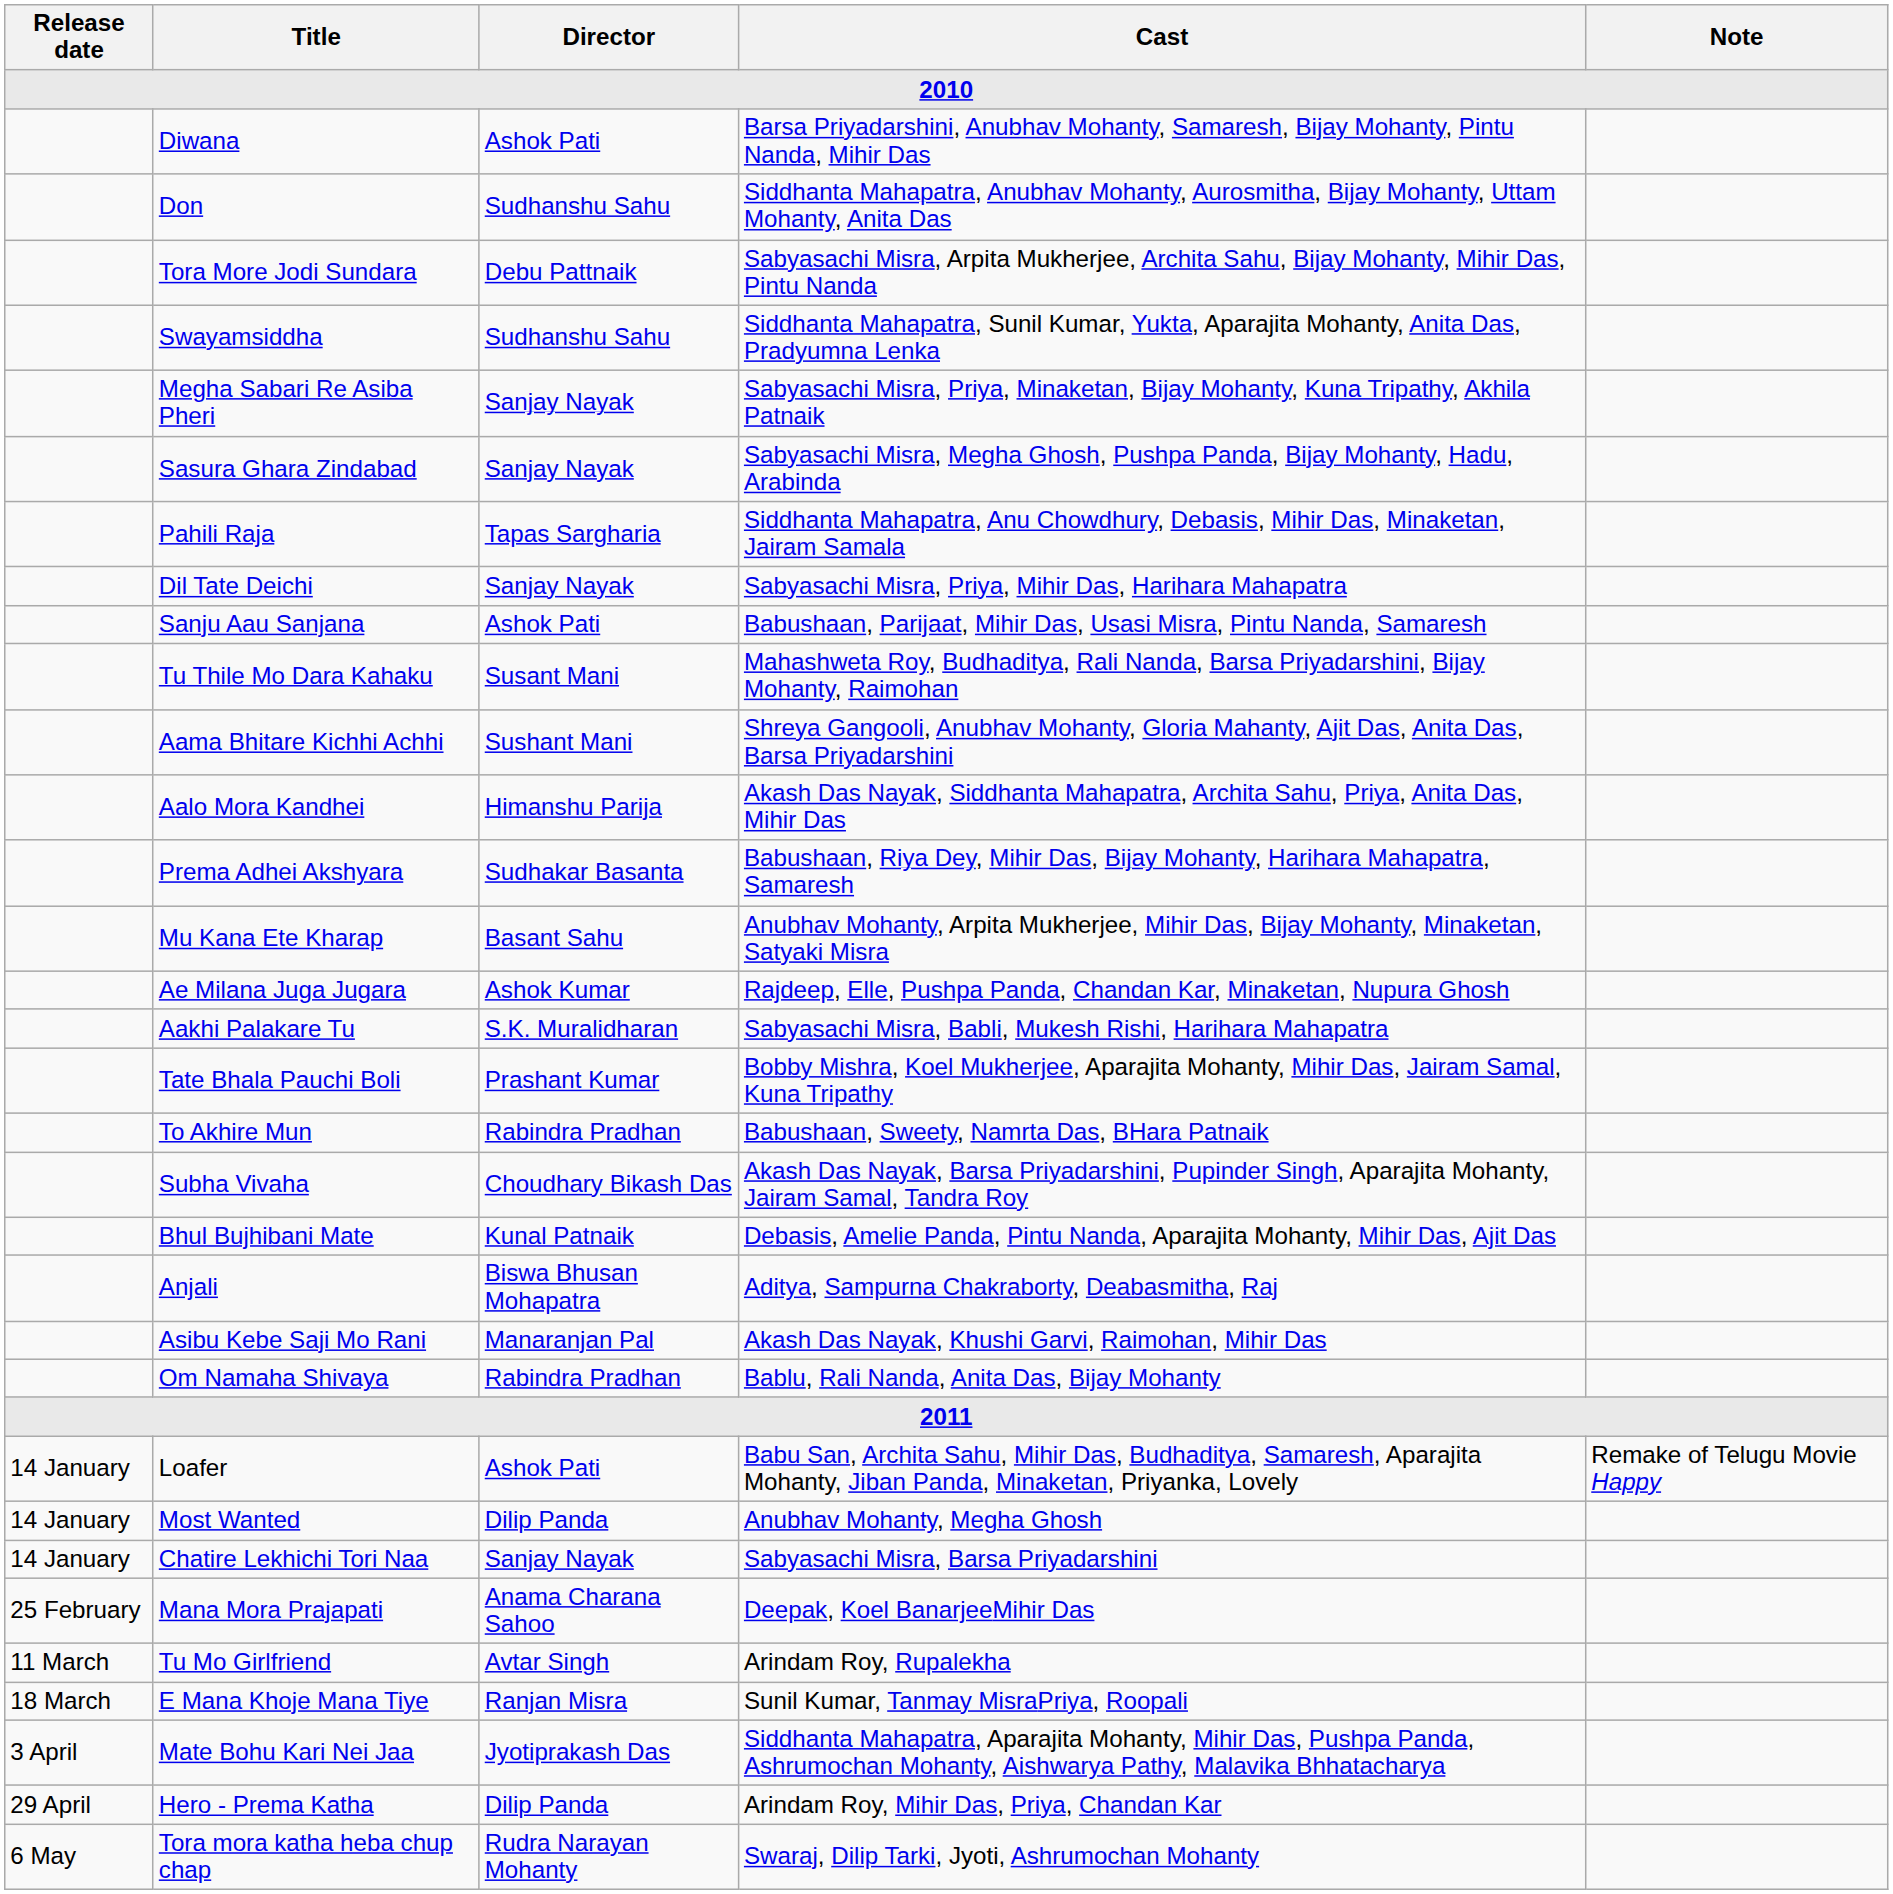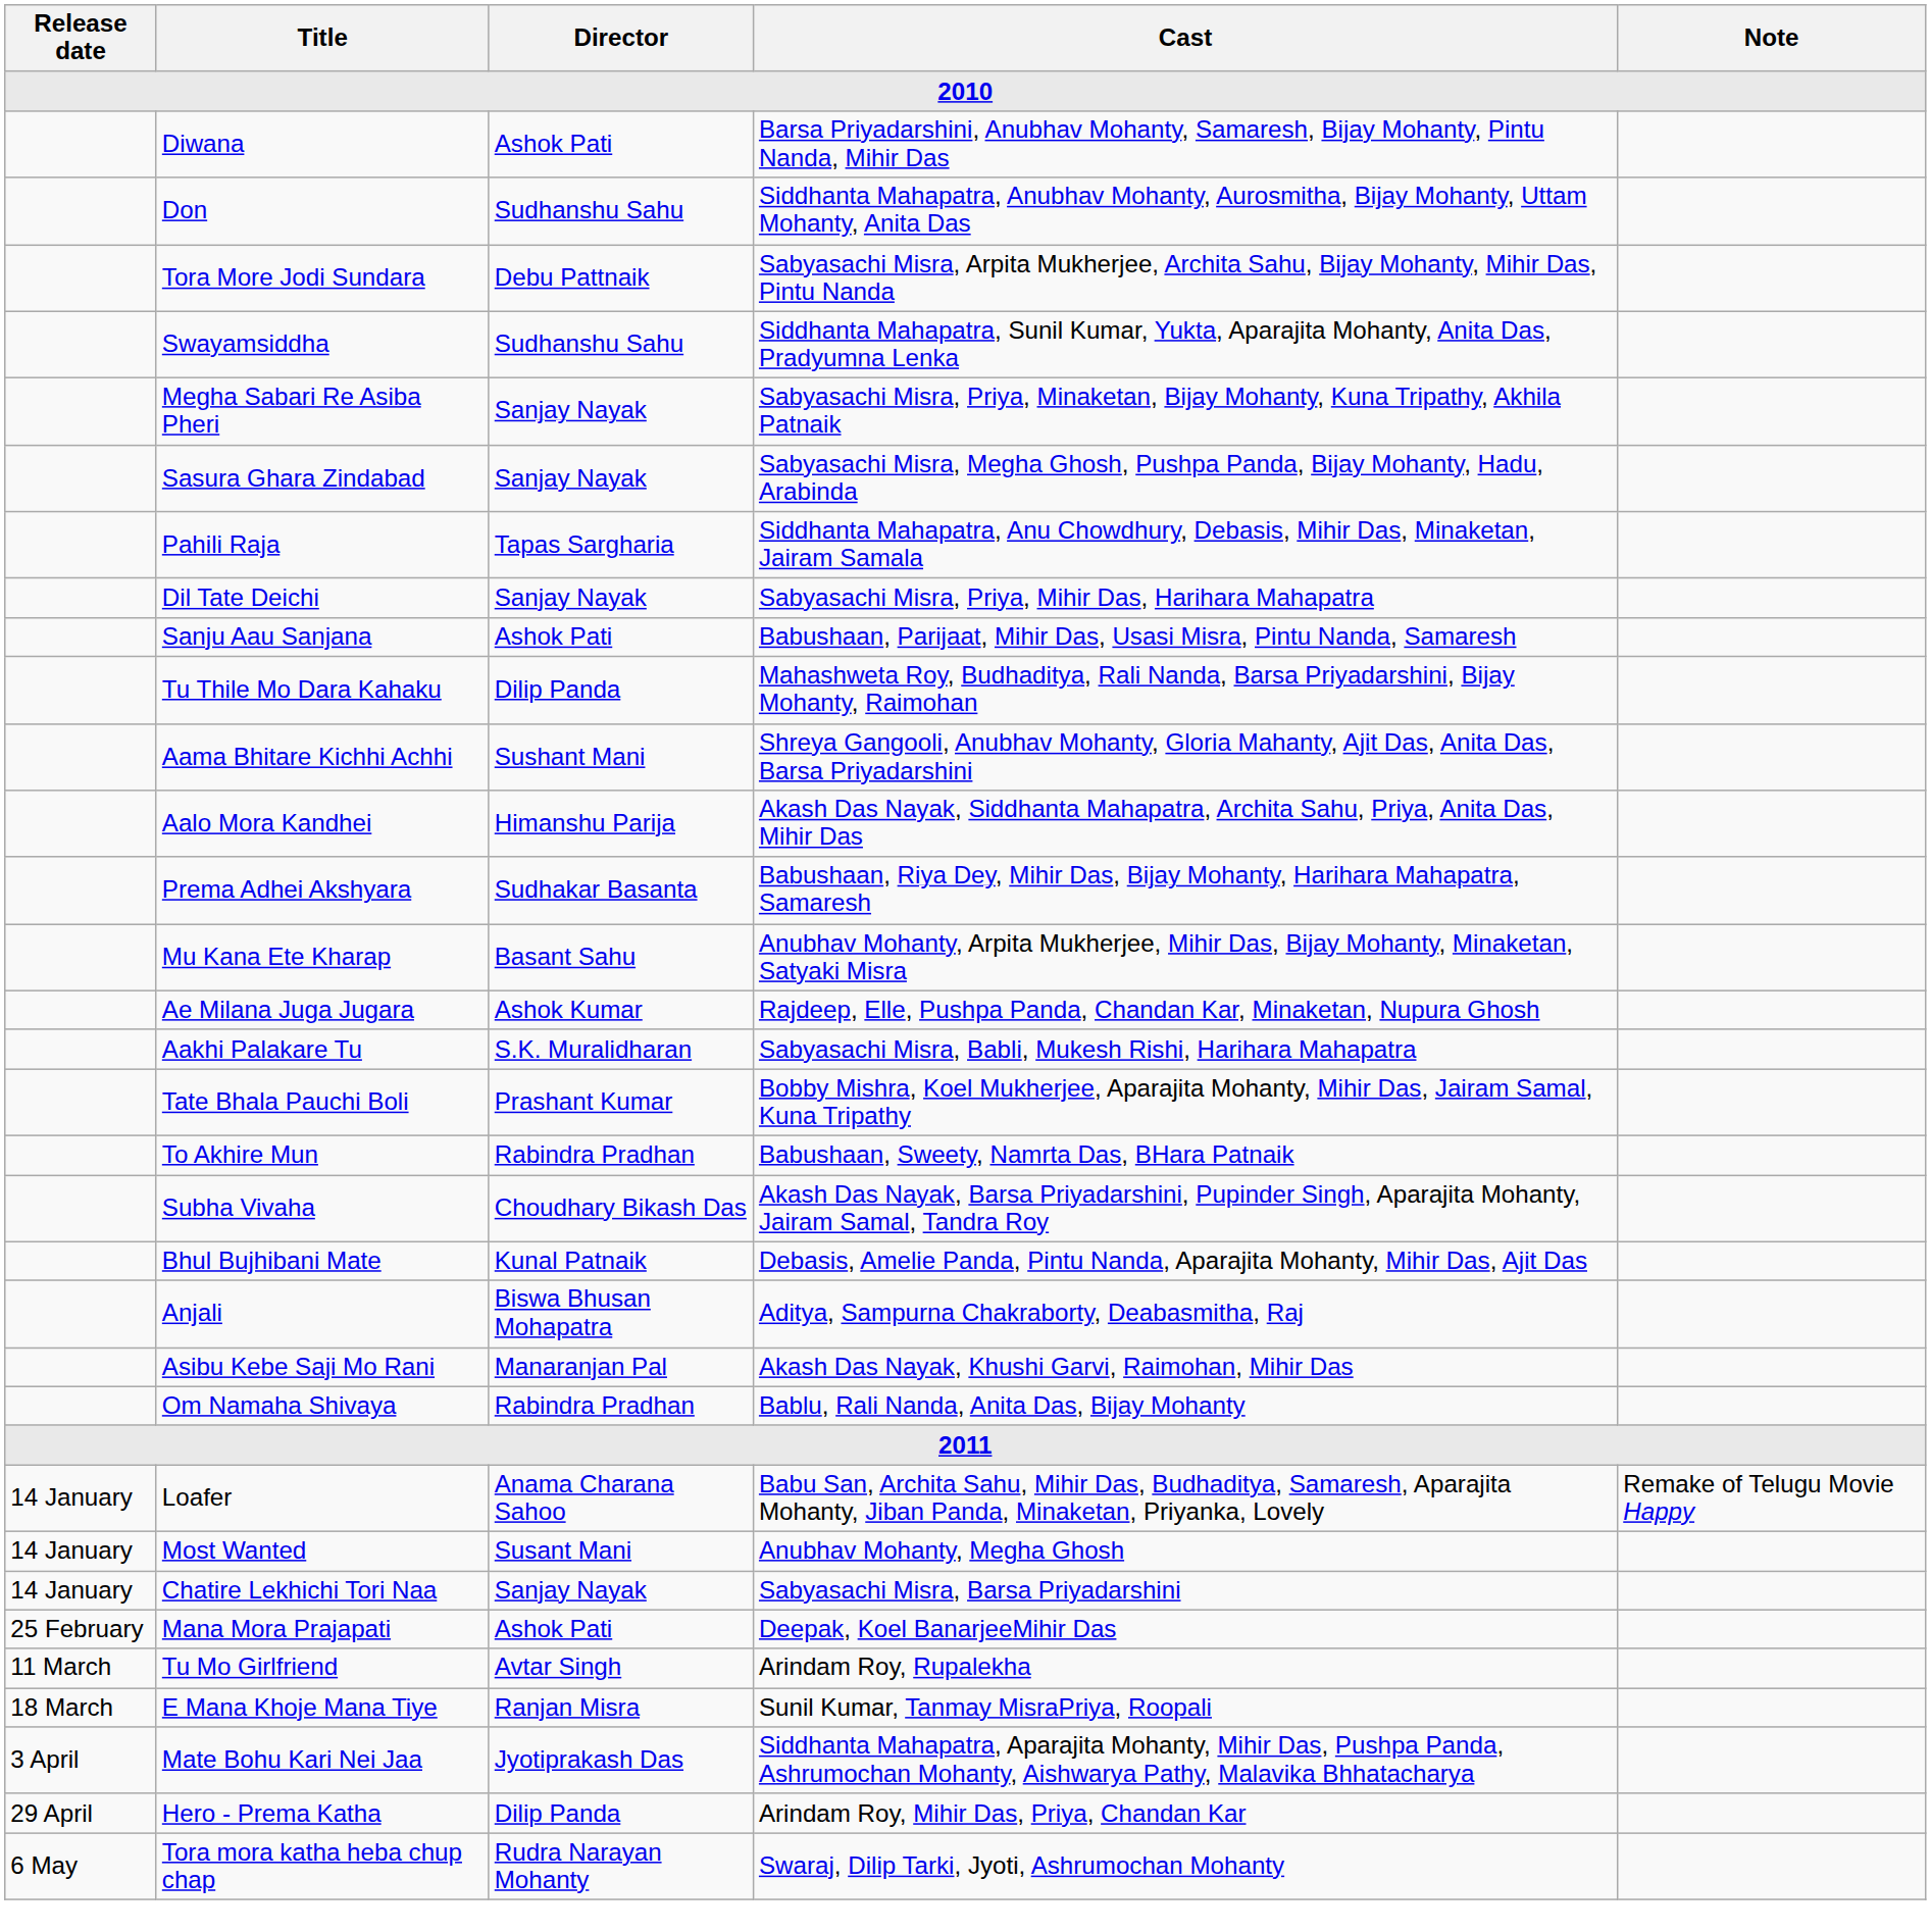 <table class="wikitable">
 <tr>
 <th>Release date</th>
 <th>Title</th>
 <th>Director</th>
 <th width=45%>Cast</th>
 <th>Note</th>
 </tr>
 <tr>
 <td colspan="5" style="text-align:center; background:#e9e9e9"><strong><a href='#'>2010</a></strong></td>
 </tr>
 <tr>
 <td></td>
 <td><a href='#'>Diwana</a></td>
 <td><a href='#'>Ashok Pati</a></td>
 <td><a href='#'>Barsa Priyadarshini</a>, <a href='#'>Anubhav Mohanty</a>, <a href='#'>Samaresh</a>, <a href='#'>Bijay Mohanty</a>, <a href='#'>Pintu Nanda</a>, <a href='#'>Mihir Das</a></td>
 <td></td>
 </tr>
 <tr>
 <td></td>
 <td><a href='#'>Don</a></td>
 <td><a href='#'>Sudhanshu Sahu</a></td>
 <td><a href='#'>Siddhanta Mahapatra</a>, <a href='#'>Anubhav Mohanty</a>, <a href='#'>Aurosmitha</a>, <a href='#'>Bijay Mohanty</a>, <a href='#'>Uttam Mohanty</a>, <a href='#'>Anita Das</a></td>
 <td></td>
 </tr>
 <tr>
 <td></td>
 <td><a href='#'>Tora More Jodi Sundara</a></td>
 <td><a href='#'>Debu Pattnaik</a></td>
 <td><a href='#'>Sabyasachi Misra</a>, Arpita Mukherjee, <a href='#'>Archita Sahu</a>, <a href='#'>Bijay Mohanty</a>, <a href='#'>Mihir Das</a>, <a href='#'>Pintu Nanda</a></td>
 <td></td>
 </tr>
 <tr>
 <td></td>
 <td><a href='#'>Swayamsiddha</a></td>
 <td><a href='#'>Sudhanshu Sahu</a></td>
 <td><a href='#'>Siddhanta Mahapatra</a>, Sunil Kumar, <a href='#'>Yukta</a>, Aparajita Mohanty, <a href='#'>Anita Das</a>, <a href='#'>Pradyumna Lenka</a></td>
 <td></td>
 </tr>
 <tr>
 <td></td>
 <td><a href='#'>Megha Sabari Re Asiba Pheri</a></td>
 <td><a href='#'>Sanjay Nayak</a></td>
 <td><a href='#'>Sabyasachi Misra</a>, <a href='#'>Priya</a>, <a href='#'>Minaketan</a>, <a href='#'>Bijay Mohanty</a>, <a href='#'>Kuna Tripathy</a>, <a href='#'>Akhila Patnaik</a></td>
 <td></td>
 </tr>
 <tr>
 <td></td>
 <td><a href='#'>Sasura Ghara Zindabad</a></td>
 <td><a href='#'>Sanjay Nayak</a></td>
 <td><a href='#'>Sabyasachi Misra</a>, <a href='#'>Megha Ghosh</a>, <a href='#'>Pushpa Panda</a>, <a href='#'>Bijay Mohanty</a>, <a href='#'>Hadu</a>, <a href='#'>Arabinda</a></td>
 <td></td>
 </tr>
 <tr>
 <td></td>
 <td><a href='#'>Pahili Raja</a></td>
 <td><a href='#'>Tapas Sargharia</a></td>
 <td><a href='#'>Siddhanta Mahapatra</a>, <a href='#'>Anu Chowdhury</a>, <a href='#'>Debasis</a>, <a href='#'>Mihir Das</a>, <a href='#'>Minaketan</a>, <a href='#'>Jairam Samala</a></td>
 <td></td>
 </tr>
 <tr>
 <td></td>
 <td><a href='#'>Dil Tate Deichi</a></td>
 <td><a href='#'>Sanjay Nayak</a></td>
 <td><a href='#'>Sabyasachi Misra</a>, <a href='#'>Priya</a>, <a href='#'>Mihir Das</a>, <a href='#'>Harihara Mahapatra</a></td>
 <td></td>
 </tr>
 <tr>
 <td></td>
 <td><a href='#'>Sanju Aau Sanjana</a></td>
 <td><a href='#'>Ashok Pati</a></td>
 <td><a href='#'>Babushaan</a>, <a href='#'>Parijaat</a>, <a href='#'>Mihir Das</a>, <a href='#'>Usasi Misra</a>, <a href='#'>Pintu Nanda</a>, <a href='#'>Samaresh</a></td>
 <td></td>
 </tr>
 <tr>
 <td></td>
 <td><a href='#'>Tu Thile Mo Dara Kahaku</a></td>
-<td><a href='#'>Susant Mani</a></td>
+<td><a href='#'>Dilip Panda</a></td>
 <td><a href='#'>Mahashweta Roy</a>, <a href='#'>Budhaditya</a>, <a href='#'>Rali Nanda</a>, <a href='#'>Barsa Priyadarshini</a>, <a href='#'>Bijay Mohanty</a>, <a href='#'>Raimohan</a></td>
 <td></td>
 </tr>
 <tr>
 <td></td>
 <td><a href='#'>Aama Bhitare Kichhi Achhi</a></td>
 <td><a href='#'>Sushant Mani</a></td>
 <td><a href='#'>Shreya Gangooli</a>, <a href='#'>Anubhav Mohanty</a>, <a href='#'>Gloria Mahanty</a>, <a href='#'>Ajit Das</a>, <a href='#'>Anita Das</a>, <a href='#'>Barsa Priyadarshini</a></td>
 <td></td>
 </tr>
 <tr>
 <td></td>
 <td><a href='#'>Aalo Mora Kandhei</a></td>
 <td><a href='#'>Himanshu Parija</a></td>
 <td><a href='#'>Akash Das Nayak</a>, <a href='#'>Siddhanta Mahapatra</a>, <a href='#'>Archita Sahu</a>, <a href='#'>Priya</a>, <a href='#'>Anita Das</a>, <a href='#'>Mihir Das</a></td>
 <td></td>
 </tr>
 <tr>
 <td></td>
 <td><a href='#'>Prema Adhei Akshyara</a></td>
 <td><a href='#'>Sudhakar Basanta</a></td>
 <td><a href='#'>Babushaan</a>, <a href='#'>Riya Dey</a>, <a href='#'>Mihir Das</a>, <a href='#'>Bijay Mohanty</a>, <a href='#'>Harihara Mahapatra</a>, <a href='#'>Samaresh</a></td>
 <td></td>
 </tr>
 <tr>
 <td></td>
 <td><a href='#'>Mu Kana Ete Kharap</a></td>
 <td><a href='#'>Basant Sahu</a></td>
 <td><a href='#'>Anubhav Mohanty</a>, Arpita Mukherjee, <a href='#'>Mihir Das</a>, <a href='#'>Bijay Mohanty</a>, <a href='#'>Minaketan</a>, <a href='#'>Satyaki Misra</a></td>
 <td></td>
 </tr>
 <tr>
 <td></td>
 <td><a href='#'>Ae Milana Juga Jugara</a></td>
 <td><a href='#'>Ashok Kumar</a></td>
 <td><a href='#'>Rajdeep</a>, <a href='#'>Elle</a>, <a href='#'>Pushpa Panda</a>, <a href='#'>Chandan Kar</a>, <a href='#'>Minaketan</a>, <a href='#'>Nupura Ghosh</a></td>
 <td></td>
 </tr>
 <tr>
 <td></td>
 <td><a href='#'>Aakhi Palakare Tu</a></td>
 <td><a href='#'>S.K. Muralidharan</a></td>
 <td><a href='#'>Sabyasachi Misra</a>, <a href='#'>Babli</a>, <a href='#'>Mukesh Rishi</a>, <a href='#'>Harihara Mahapatra</a></td>
 <td></td>
 </tr>
 <tr>
 <td></td>
 <td><a href='#'>Tate Bhala Pauchi Boli</a></td>
 <td><a href='#'>Prashant Kumar</a></td>
 <td><a href='#'>Bobby Mishra</a>, <a href='#'>Koel Mukherjee</a>, Aparajita Mohanty, <a href='#'>Mihir Das</a>, <a href='#'>Jairam Samal</a>, <a href='#'>Kuna Tripathy</a></td>
 <td></td>
 </tr>
 <tr>
 <td></td>
 <td><a href='#'>To Akhire Mun</a></td>
 <td><a href='#'>Rabindra Pradhan</a></td>
 <td><a href='#'>Babushaan</a>, <a href='#'>Sweety</a>, <a href='#'>Namrta Das</a>, <a href='#'>BHara Patnaik</a></td>
 <td></td>
 </tr>
 <tr>
 <td></td>
 <td><a href='#'>Subha Vivaha</a></td>
 <td><a href='#'>Choudhary Bikash Das</a></td>
 <td><a href='#'>Akash Das Nayak</a>, <a href='#'>Barsa Priyadarshini</a>, <a href='#'>Pupinder Singh</a>, Aparajita Mohanty, <a href='#'>Jairam Samal</a>, <a href='#'>Tandra Roy</a></td>
 <td></td>
 </tr>
 <tr>
 <td></td>
 <td><a href='#'>Bhul Bujhibani Mate</a></td>
 <td><a href='#'>Kunal Patnaik</a></td>
 <td><a href='#'>Debasis</a>, <a href='#'>Amelie Panda</a>, <a href='#'>Pintu Nanda</a>, Aparajita Mohanty, <a href='#'>Mihir Das</a>, <a href='#'>Ajit Das</a></td>
 <td></td>
 </tr>
 <tr>
 <td></td>
 <td><a href='#'>Anjali</a></td>
 <td><a href='#'>Biswa Bhusan Mohapatra</a></td>
 <td><a href='#'>Aditya</a>, <a href='#'>Sampurna Chakraborty</a>, <a href='#'>Deabasmitha</a>, <a href='#'>Raj</a></td>
 <td></td>
 </tr>
 <tr>
 <td></td>
 <td><a href='#'>Asibu Kebe Saji Mo Rani</a></td>
 <td><a href='#'>Manaranjan Pal</a></td>
 <td><a href='#'>Akash Das Nayak</a>, <a href='#'>Khushi Garvi</a>, <a href='#'>Raimohan</a>, <a href='#'>Mihir Das</a></td>
 <td></td>
 </tr>
 <tr>
 <td></td>
 <td><a href='#'>Om Namaha Shivaya</a></td>
 <td><a href='#'>Rabindra Pradhan</a></td>
 <td><a href='#'>Bablu</a>, <a href='#'>Rali Nanda</a>, <a href='#'>Anita Das</a>, <a href='#'>Bijay Mohanty</a></td>
 <td></td>
 </tr>
 <tr>
 <td colspan="5" style="text-align:center; background:#e9e9e9"><strong><a href='#'>2011</a></strong></td>
 </tr>
 <tr>
 <td>14 January</td>
 <td>Loafer</td>
-<td><a href='#'>Ashok Pati</a></td>
+<td><a href='#'>Anama Charana Sahoo</a></td>
 <td><a href='#'>Babu San</a>, <a href='#'>Archita Sahu</a>, <a href='#'>Mihir Das</a>, <a href='#'>Budhaditya</a>, <a href='#'>Samaresh</a>, Aparajita Mohanty, <a href='#'>Jiban Panda</a>, <a href='#'>Minaketan</a>,  Priyanka, Lovely</td>
 <td>Remake of Telugu Movie <em><a href='#'>Happy</a></em></td>
 </tr>
 <tr>
 <td>14 January</td>
 <td><a href='#'>Most Wanted</a></td>
-<td><a href='#'>Dilip Panda</a></td>
+<td><a href='#'>Susant Mani</a></td>
 <td><a href='#'>Anubhav Mohanty</a>, <a href='#'>Megha Ghosh</a></td>
 <td></td>
 </tr>
 <tr>
 <td>14 January</td>
 <td><a href='#'>Chatire Lekhichi Tori Naa</a></td>
 <td><a href='#'>Sanjay Nayak</a></td>
 <td><a href='#'>Sabyasachi Misra</a>, <a href='#'>Barsa Priyadarshini</a></td>
 <td></td>
 </tr>
 <tr>
 <td>25 February</td>
 <td><a href='#'>Mana Mora Prajapati</a></td>
-<td><a href='#'>Anama Charana Sahoo</a></td>
+<td><a href='#'>Ashok Pati</a></td>
 <td><a href='#'>Deepak</a>, <a href='#'>Koel Banarjee</a><a href='#'>Mihir Das</a></td>
 <td></td>
 </tr>
 <tr>
 <td>11 March</td>
 <td><a href='#'>Tu Mo Girlfriend</a></td>
 <td><a href='#'>Avtar Singh</a></td>
 <td>Arindam Roy, <a href='#'>Rupalekha</a></td>
 <td></td>
 </tr>
 <tr>
 <td>18 March</td>
 <td><a href='#'>E Mana Khoje Mana Tiye</a></td>
 <td><a href='#'>Ranjan Misra</a></td>
 <td>Sunil Kumar, <a href='#'>Tanmay Misra</a><a href='#'>Priya</a>, <a href='#'>Roopali</a></td>
 <td></td>
 </tr>
 <tr>
 <td>3 April</td>
 <td><a href='#'>Mate Bohu Kari Nei Jaa</a></td>
 <td><a href='#'>Jyotiprakash Das</a></td>
 <td><a href='#'>Siddhanta Mahapatra</a>, Aparajita Mohanty, <a href='#'>Mihir Das</a>, <a href='#'>Pushpa Panda</a>, <a href='#'>Ashrumochan Mohanty</a>, <a href='#'>Aishwarya Pathy</a>, <a href='#'>Malavika Bhhatacharya</a></td>
 <td></td>
 </tr>
 <tr>
 <td>29 April</td>
 <td><a href='#'>Hero - Prema Katha</a></td>
 <td><a href='#'>Dilip Panda</a></td>
 <td>Arindam Roy, <a href='#'>Mihir Das</a>, <a href='#'>Priya</a>, <a href='#'>Chandan Kar</a></td>
 <td></td>
 </tr>
 <tr>
 <td>6 May</td>
 <td><a href='#'>Tora mora katha heba chup chap</a></td>
 <td><a href='#'>Rudra Narayan Mohanty</a></td>
 <td><a href='#'>Swaraj</a>, <a href='#'>Dilip Tarki</a>, Jyoti, <a href='#'>Ashrumochan Mohanty</a></td>
 <td></td>
 </tr>
 </table>
